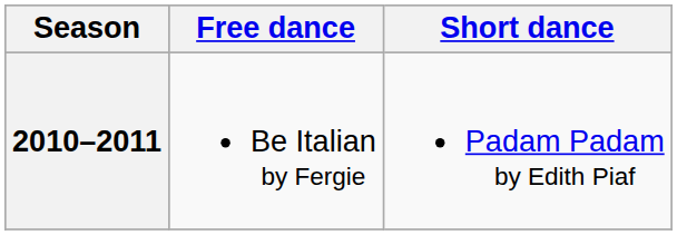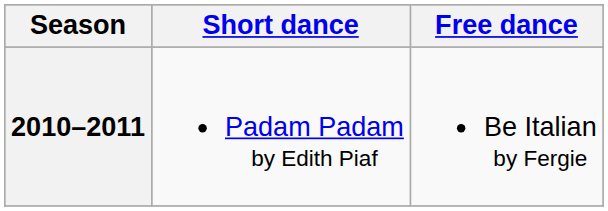 <table class="wikitable" style="text-align:center">
 <tr>
 <th>Season</th>
+<th><a href='#'>Short dance</a></th>
 <th><a href='#'>Free dance</a></th>
-<th><a href='#'>Short dance</a></th>
 </tr>
 <tr>
 <th>2010–2011 <br> </th>
+<td><br><ul><li><a href='#'>Padam Padam</a> <br><small> by Edith Piaf </small></li></ul></td>
 <td><br><ul><li>Be Italian <br><small> by Fergie </small></li></ul></td>
-<td><br><ul><li><a href='#'>Padam Padam</a> <br><small> by Edith Piaf </small></li></ul></td>
 </tr>
 </table>
